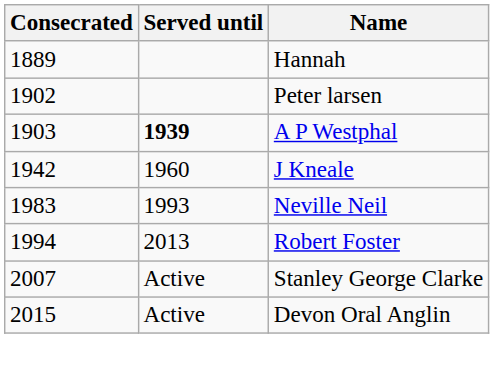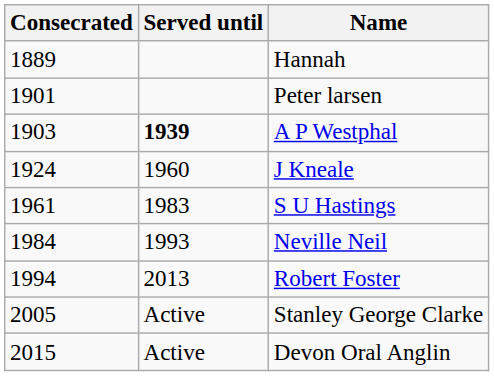 <table class="wikitable">
 <tr>
 <th>Consecrated</th>
 <th>Served until</th>
 <th>Name</th>
 </tr>
 <tr>
 <td>1889</td>
 <td></td>
 <td>Hannah</td>
 </tr>
 <tr>
-<td>1902</td>
+<td>1901</td>
 <td></td>
 <td>Peter larsen</td>
 </tr>
 <tr>
 <td>1903</td>
 <td><strong>1939</strong></td>
 <td><a href='#'>A P Westphal</a></td>
 </tr>
 <tr>
-<td>1942</td>
+<td>1924</td>
 <td>1960</td>
 <td><a href='#'>J Kneale</a></td>
 </tr>
 <tr>
+<td>1961</td>
 <td>1983</td>
+<td><a href='#'>S U Hastings</a></td>
+</tr>
+<tr>
+<td>1984</td>
 <td>1993</td>
 <td><a href='#'>Neville Neil</a></td>
 </tr>
 <tr>
 <td>1994</td>
 <td>2013</td>
 <td><a href='#'>Robert Foster</a></td>
 </tr>
 <tr>
-<td>2007</td>
+<td>2005</td>
 <td>Active</td>
 <td>Stanley George Clarke</td>
 </tr>
 <tr>
 <td>2015</td>
 <td>Active</td>
 <td>Devon Oral Anglin</td>
 </tr>
 </table>
